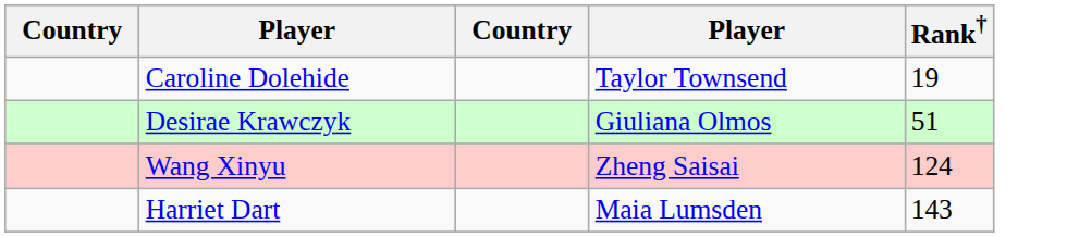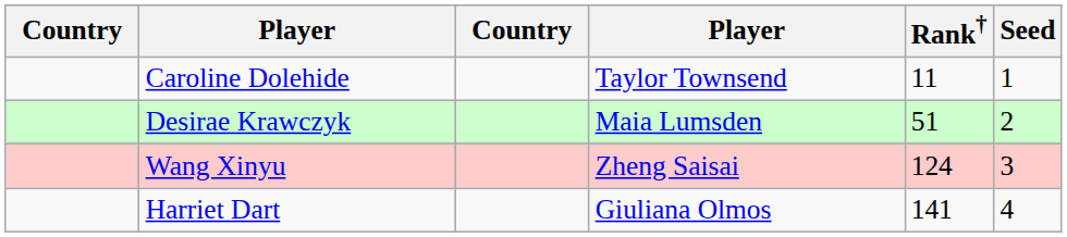 <table class="sortable wikitable">
 <tr>
 <th width="70">Country</th>
 <th width="175">Player</th>
 <th width="70">Country</th>
 <th width="175">Player</th>
 <th>Rank<sup>†</sup></th>
+<th>Seed</th>
 </tr>
 <tr>
 <td></td>
 <td><a href='#'>Caroline Dolehide</a></td>
 <td></td>
 <td><a href='#'>Taylor Townsend</a></td>
-<td>19</td>
+<td>11</td>
+<td>1</td>
 </tr>
 <tr style="background:#cfc;">
 <td></td>
 <td><a href='#'>Desirae Krawczyk</a></td>
 <td></td>
-<td><a href='#'>Giuliana Olmos</a></td>
+<td><a href='#'>Maia Lumsden</a></td>
 <td>51</td>
+<td>2</td>
 </tr>
 <tr style="background:#fcc;">
 <td></td>
 <td><a href='#'>Wang Xinyu</a></td>
 <td></td>
 <td><a href='#'>Zheng Saisai</a></td>
 <td>124</td>
+<td>3</td>
 </tr>
 <tr>
 <td></td>
 <td><a href='#'>Harriet Dart</a></td>
 <td></td>
-<td><a href='#'>Maia Lumsden</a></td>
-<td>143</td>
+<td><a href='#'>Giuliana Olmos</a></td>
+<td>141</td>
+<td>4</td>
 </tr>
 </table>
